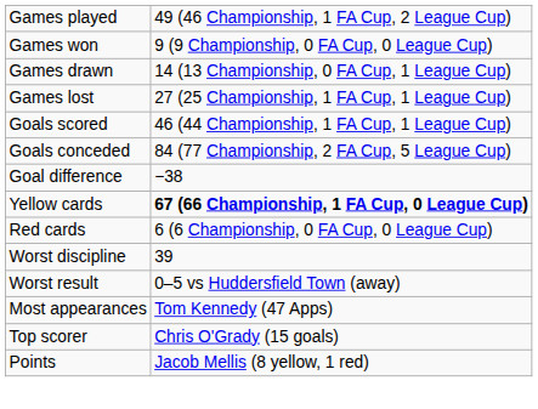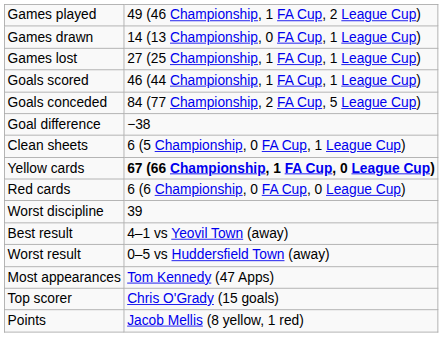 <table class="wikitable">
 <tr>
 <td>Games played</td>
 <td>49 (46 <a href='#'>Championship</a>, 1 <a href='#'>FA Cup</a>, 2 <a href='#'>League Cup</a>)</td>
-</tr>
-<tr>
-<td>Games won</td>
-<td>9 (9 <a href='#'>Championship</a>, 0 <a href='#'>FA Cup</a>, 0 <a href='#'>League Cup</a>)</td>
 </tr>
 <tr>
 <td>Games drawn</td>
 <td>14 (13 <a href='#'>Championship</a>, 0 <a href='#'>FA Cup</a>, 1 <a href='#'>League Cup</a>)</td>
 </tr>
 <tr>
 <td>Games lost</td>
 <td>27 (25 <a href='#'>Championship</a>, 1 <a href='#'>FA Cup</a>, 1 <a href='#'>League Cup</a>)</td>
 </tr>
 <tr>
 <td>Goals scored</td>
 <td>46 (44 <a href='#'>Championship</a>, 1 <a href='#'>FA Cup</a>, 1 <a href='#'>League Cup</a>)</td>
 </tr>
 <tr>
 <td>Goals conceded</td>
 <td>84 (77 <a href='#'>Championship</a>, 2 <a href='#'>FA Cup</a>, 5 <a href='#'>League Cup</a>)</td>
 </tr>
 <tr>
 <td>Goal difference</td>
 <td>−38</td>
 </tr>
 <tr>
+<td>Clean sheets</td>
+<td>6 (5 <a href='#'>Championship</a>, 0 <a href='#'>FA Cup</a>, 1 <a href='#'>League Cup</a>)</td>
+</tr>
+<tr>
 <td>Yellow cards</td>
 <td><strong>67 (66 <a href='#'>Championship</a>, 1 <a href='#'>FA Cup</a>, 0 <a href='#'>League Cup</a>)</strong></td>
 </tr>
 <tr>
 <td>Red cards</td>
 <td>6 (6 <a href='#'>Championship</a>, 0 <a href='#'>FA Cup</a>, 0 <a href='#'>League Cup</a>)</td>
 </tr>
 <tr>
 <td>Worst discipline</td>
 <td>39</td>
+</tr>
+<tr>
+<td>Best result</td>
+<td>4–1 vs <a href='#'>Yeovil Town</a> (away)</td>
 </tr>
 <tr>
 <td>Worst result</td>
 <td>0–5 vs <a href='#'>Huddersfield Town</a> (away)</td>
 </tr>
 <tr>
 <td>Most appearances</td>
 <td><a href='#'>Tom Kennedy</a> (47 Apps)</td>
 </tr>
 <tr>
 <td>Top scorer</td>
 <td><a href='#'>Chris O'Grady</a> (15 goals)</td>
 </tr>
 <tr>
 <td>Points</td>
 <td><a href='#'>Jacob Mellis</a> (8 yellow, 1 red)</td>
 </tr>
 </table>
